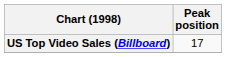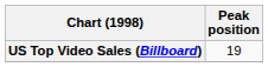 <table class="wikitable plainrowheaders sortable" style="text-align:center;">
 <tr>
 <th scope="col">Chart (1998)</th>
 <th scope="col">Peak<br>position</th>
 </tr>
 <tr>
 <th scope="row">US Top Video Sales (<em><a href='#'>Billboard</a></em>)</th>
-<td>17</td>
+<td>19</td>
 </tr>
 <tr>
 </tr>
 </table>
